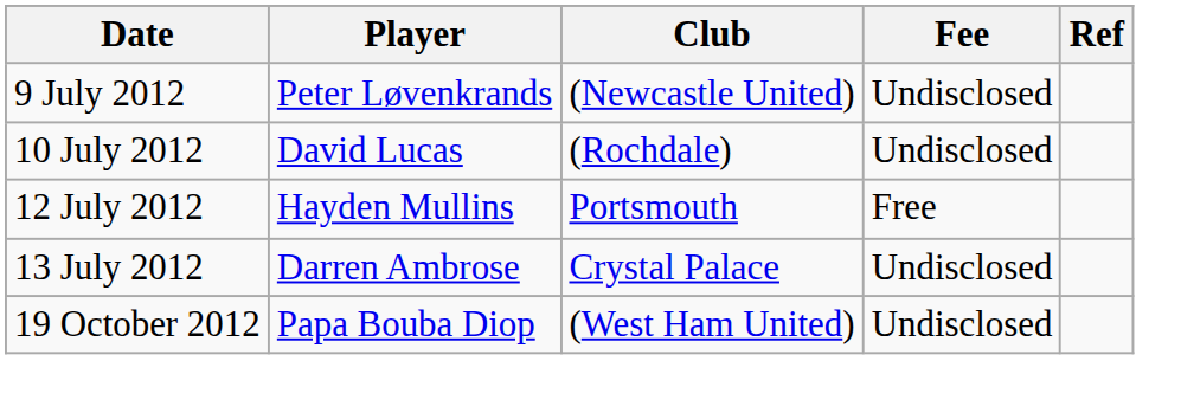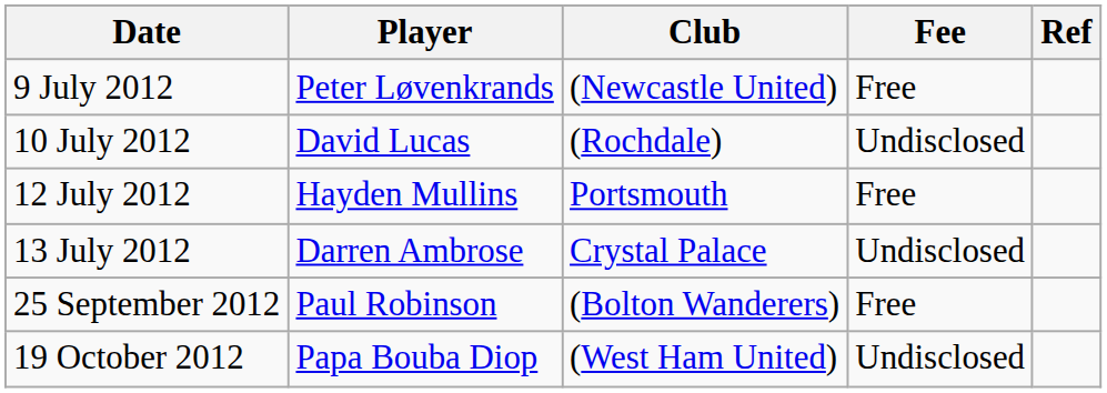 <table class="wikitable" style="text-align: left">
 <tr>
 <th>Date</th>
 <th>Player</th>
 <th>Club</th>
 <th>Fee</th>
 <th>Ref</th>
 </tr>
 <tr>
 <td>9 July 2012</td>
 <td><a href='#'>Peter Løvenkrands</a></td>
 <td>(<a href='#'>Newcastle United</a>)</td>
-<td>Undisclosed</td>
+<td>Free</td>
 <td style="text-align: center"></td>
 </tr>
 <tr>
 <td>10 July 2012</td>
 <td><a href='#'>David Lucas</a></td>
 <td>(<a href='#'>Rochdale</a>)</td>
 <td>Undisclosed</td>
 <td style="text-align: center"></td>
 </tr>
 <tr>
 <td>12 July 2012</td>
 <td><a href='#'>Hayden Mullins</a></td>
 <td><a href='#'>Portsmouth</a></td>
 <td>Free</td>
 <td style="text-align: center"></td>
 </tr>
 <tr>
 <td>13 July 2012</td>
 <td><a href='#'>Darren Ambrose</a></td>
 <td><a href='#'>Crystal Palace</a></td>
 <td>Undisclosed</td>
 <td style="text-align: center"></td>
 </tr>
 <tr>
+<td>25 September 2012</td>
+<td><a href='#'>Paul Robinson</a></td>
+<td>(<a href='#'>Bolton Wanderers</a>)</td>
+<td>Free</td>
+<td style="text-align: center"></td>
+</tr>
+<tr>
 <td>19 October 2012</td>
 <td><a href='#'>Papa Bouba Diop</a></td>
 <td>(<a href='#'>West Ham United</a>)</td>
 <td>Undisclosed</td>
 <td style="text-align: center"></td>
 </tr>
 </table>
